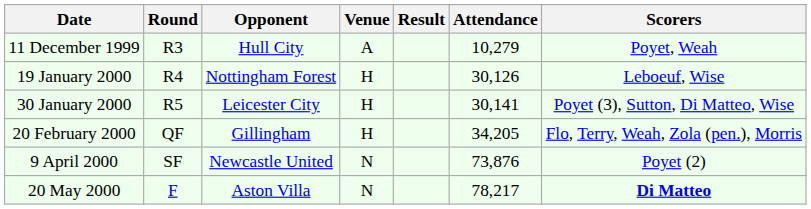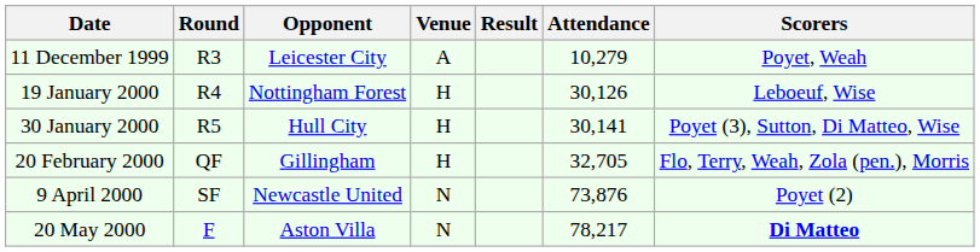 <table class="wikitable sortable" style="font-size:95%; text-align:center">
 <tr>
 <th>Date</th>
 <th>Round</th>
 <th>Opponent</th>
 <th>Venue</th>
 <th>Result</th>
 <th>Attendance</th>
 <th>Scorers</th>
 </tr>
 <tr style="background:#efe;">
 <td>11 December 1999</td>
 <td>R3</td>
-<td><a href='#'>Hull City</a></td>
+<td><a href='#'>Leicester City</a></td>
 <td>A</td>
 <td></td>
 <td>10,279</td>
 <td><a href='#'>Poyet</a>, <a href='#'>Weah</a></td>
 </tr>
 <tr style="background:#efe;">
 <td>19 January 2000</td>
 <td>R4</td>
 <td><a href='#'>Nottingham Forest</a></td>
 <td>H</td>
 <td></td>
 <td>30,126</td>
 <td><a href='#'>Leboeuf</a>, <a href='#'>Wise</a></td>
 </tr>
 <tr style="background:#efe;">
 <td>30 January 2000</td>
 <td>R5</td>
-<td><a href='#'>Leicester City</a></td>
+<td><a href='#'>Hull City</a></td>
 <td>H</td>
 <td></td>
 <td>30,141</td>
 <td><a href='#'>Poyet</a> (3), <a href='#'>Sutton</a>, <a href='#'>Di Matteo</a>, <a href='#'>Wise</a></td>
 </tr>
 <tr style="background:#efe;">
 <td>20 February 2000</td>
 <td>QF</td>
 <td><a href='#'>Gillingham</a></td>
 <td>H</td>
 <td></td>
-<td>34,205</td>
+<td>32,705</td>
 <td><a href='#'>Flo</a>, <a href='#'>Terry</a>, <a href='#'>Weah</a>, <a href='#'>Zola</a> (<a href='#'>pen.</a>), <a href='#'>Morris</a></td>
 </tr>
 <tr style="background:#efe;">
 <td>9 April 2000</td>
 <td>SF</td>
 <td><a href='#'>Newcastle United</a></td>
 <td>N</td>
 <td></td>
 <td>73,876</td>
 <td><a href='#'>Poyet</a> (2)</td>
 </tr>
 <tr style="background:#efe;">
 <td>20 May 2000</td>
 <td><a href='#'>F</a></td>
 <td><a href='#'>Aston Villa</a></td>
 <td>N</td>
 <td></td>
 <td>78,217</td>
 <td><strong><a href='#'>Di Matteo</a></strong></td>
 </tr>
 </table>
